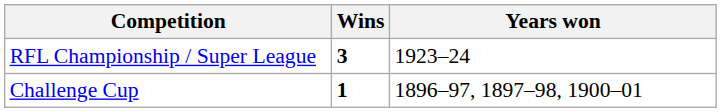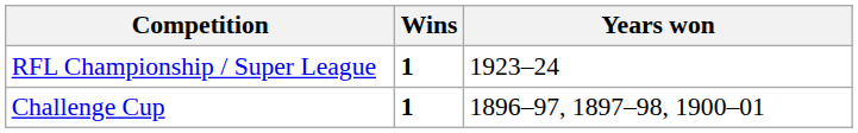 <table class="wikitable" style="text-align: left;">
 <tr>
 <th width=235>Competition</th>
 <th width=20>Wins</th>
 <th width=235>Years won</th>
 </tr>
 <tr style="background:#FFFFFF;">
 <td><a href='#'>RFL Championship / Super League</a></td>
-<td><strong>3</strong></td>
+<td><strong>1</strong></td>
 <td>1923–24</td>
 </tr>
 <tr style="background:#FFFFFF;">
 <td><a href='#'>Challenge Cup</a></td>
 <td><strong>1</strong></td>
 <td>1896–97, 1897–98, 1900–01</td>
 </tr>
 </table>
